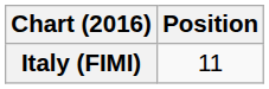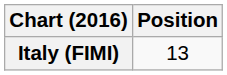 <table class="wikitable plainrowheaders" style="text-align:center;">
 <tr>
 <th>Chart (2016)</th>
 <th>Position</th>
 </tr>
 <tr>
 <th scope="row">Italy (FIMI)</th>
-<td>11</td>
+<td>13</td>
 </tr>
 </table>
